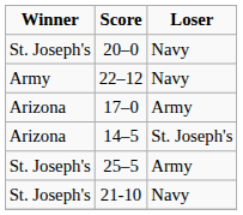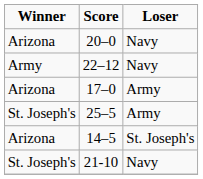 <table class="wikitable" style="margin:0.5em auto; font-size:95%">
 <tr>
 <td align="center"><strong>Winner</strong></td>
 <td align="center"><strong>Score</strong></td>
 <td align="center"><strong>Loser</strong></td>
 </tr>
 <tr>
-<td>St. Joseph's</td>
+<td>Arizona</td>
 <td align="center">20–0</td>
 <td>Navy</td>
 </tr>
 <tr>
 <td>Army</td>
 <td align="center">22–12</td>
 <td>Navy</td>
 </tr>
 <tr>
 <td>Arizona</td>
 <td align="center">17–0</td>
 <td>Army</td>
 </tr>
 <tr>
+<td>St. Joseph's</td>
+<td align="center">25–5</td>
+<td>Army</td>
+</tr>
+<tr>
 <td>Arizona</td>
 <td align="center">14–5</td>
 <td>St. Joseph's</td>
-</tr>
-<tr>
-<td>St. Joseph's</td>
-<td align="center">25–5</td>
-<td>Army</td>
 </tr>
 <tr>
 <td>St. Joseph's</td>
 <td align="center">21-10</td>
 <td>Navy</td>
 </tr>
 <tr>
 </tr>
 </table>
